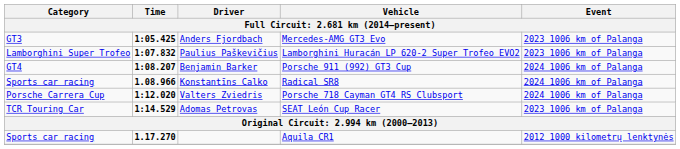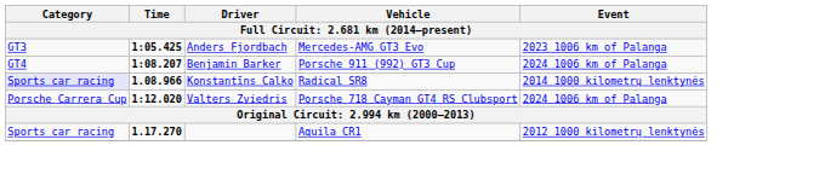 <table class="wikitable">
 <tr>
 <th>Category</th>
 <th>Time</th>
 <th>Driver</th>
 <th>Vehicle</th>
 <th>Event</th>
 </tr>
 <tr>
 <th colspan=5>Full Circuit: 2.681 km (2014–present)</th>
 </tr>
 <tr>
 <td><a href='#'>GT3</a></td>
 <td><strong>1:05.425</strong></td>
 <td><a href='#'>Anders Fjordbach</a></td>
 <td><a href='#'>Mercedes-AMG GT3 Evo</a></td>
 <td><a href='#'>2023 1006 km of Palanga</a></td>
 </tr>
 <tr>
-<td><a href='#'>Lamborghini Super Trofeo</a></td>
-<td><strong>1:07.832</strong></td>
-<td><a href='#'>Paulius Paškevičius</a></td>
-<td><a href='#'>Lamborghini Huracán LP 620-2 Super Trofeo EVO2</a></td>
-<td><a href='#'>2023 1006 km of Palanga</a></td>
-</tr>
-<tr>
 <td><a href='#'>GT4</a></td>
 <td><strong>1:08.207</strong></td>
 <td><a href='#'>Benjamin Barker</a></td>
 <td><a href='#'>Porsche 911 (992) GT3 Cup</a></td>
 <td><a href='#'>2024 1006 km of Palanga</a></td>
 </tr>
 <tr>
-<td><a href='#'>Sports car racing</a></td>
+<td style="background: lavender;"><a href='#'>Sports car racing</a></td>
 <td><strong>1.08.966</strong></td>
 <td><a href='#'>Konstantīns Calko</a></td>
 <td><a href='#'>Radical SR8</a></td>
-<td><a href='#'>2024 1006 km of Palanga</a></td>
+<td><a href='#'>2014 1000 kilometrų lenktynės</a></td>
 </tr>
 <tr>
 <td><a href='#'>Porsche Carrera Cup</a></td>
 <td><strong>1:12.020</strong></td>
 <td><a href='#'>Valters Zviedris</a></td>
 <td><a href='#'>Porsche 718 Cayman GT4 RS Clubsport</a></td>
 <td><a href='#'>2024 1006 km of Palanga</a></td>
-</tr>
-<tr>
-<td><a href='#'>TCR Touring Car</a></td>
-<td><strong>1:14.529</strong></td>
-<td><a href='#'>Adomas Petrovas</a></td>
-<td><a href='#'>SEAT León Cup Racer</a></td>
-<td><a href='#'>2023 1006 km of Palanga</a></td>
 </tr>
 <tr>
 <th colspan=5>Original Circuit: 2.994 km (2000–2013)</th>
 </tr>
 <tr>
 <td><a href='#'>Sports car racing</a></td>
 <td><strong>1.17.270</strong></td>
 <td></td>
 <td><a href='#'>Aquila CR1</a></td>
 <td><a href='#'>2012 1000 kilometrų lenktynės</a></td>
 </tr>
 <tr>
 </tr>
 </table>
